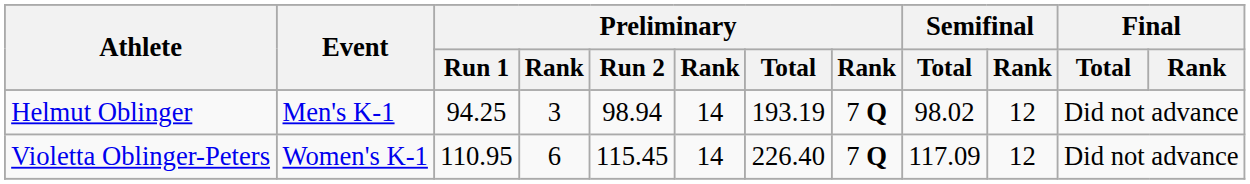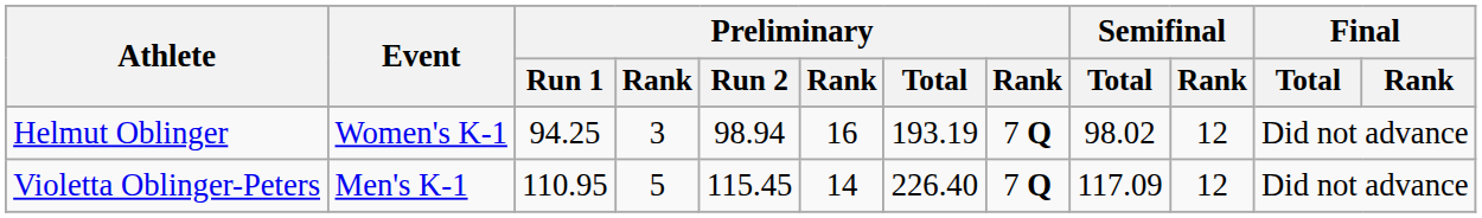 <table class=wikitable style="font-size:90%;">
 <tr>
 <th rowspan="2">Athlete</th>
 <th rowspan="2">Event</th>
 <th colspan="6">Preliminary</th>
 <th colspan="2">Semifinal</th>
 <th colspan="6">Final</th>
 </tr>
 <tr style="font-size:95%">
 <th>Run 1</th>
 <th>Rank</th>
 <th>Run 2</th>
 <th>Rank</th>
 <th>Total</th>
 <th>Rank</th>
 <th>Total</th>
 <th>Rank</th>
 <th>Total</th>
 <th>Rank</th>
 </tr>
 <tr align=center>
 <td align=left><a href='#'>Helmut Oblinger</a></td>
-<td align=left><a href='#'>Men's K-1</a></td>
+<td align=left><a href='#'>Women's K-1</a></td>
 <td>94.25</td>
 <td>3</td>
 <td>98.94</td>
-<td>14</td>
+<td>16</td>
 <td>193.19</td>
 <td>7 <strong>Q</strong></td>
 <td>98.02</td>
 <td>12</td>
 <td colspan=2>Did not advance</td>
 </tr>
 <tr align=center>
 <td align=left><a href='#'>Violetta Oblinger-Peters</a></td>
-<td align=left><a href='#'>Women's K-1</a></td>
+<td align=left><a href='#'>Men's K-1</a></td>
 <td>110.95</td>
-<td>6</td>
+<td>5</td>
 <td>115.45</td>
 <td>14</td>
 <td>226.40</td>
 <td>7 <strong>Q</strong></td>
 <td>117.09</td>
 <td>12</td>
 <td colspan=2>Did not advance</td>
 </tr>
 </table>
